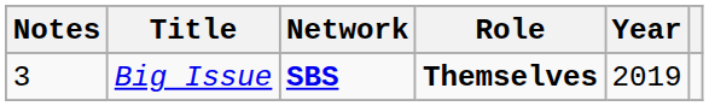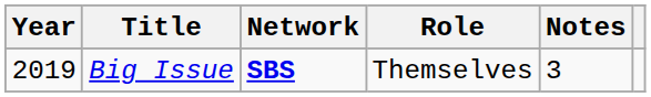 <table class="wikitable plainrowheaders sortable">
 <tr>
-<th scope="col">Notes</th>
+<th scope="col">Year</th>
 <th scope="col">Title</th>
 <th scope="col">Network</th>
 <th scope="col">Role</th>
-<th scope="col">Year</th>
+<th scope="col">Notes</th>
 <th scope="col" class="unsortable"></th>
 </tr>
 <tr>
-<td> 3</td>
+<td>2019</td>
 <td><em><a href='#'>Big Issue</a></em></td>
 <td><strong><a href='#'>SBS</a></strong></td>
-<td><strong>Themselves</strong></td>
-<td>2019</td>
+<td>Themselves</td>
+<td> 3</td>
 <td></td>
 </tr>
 </table>
